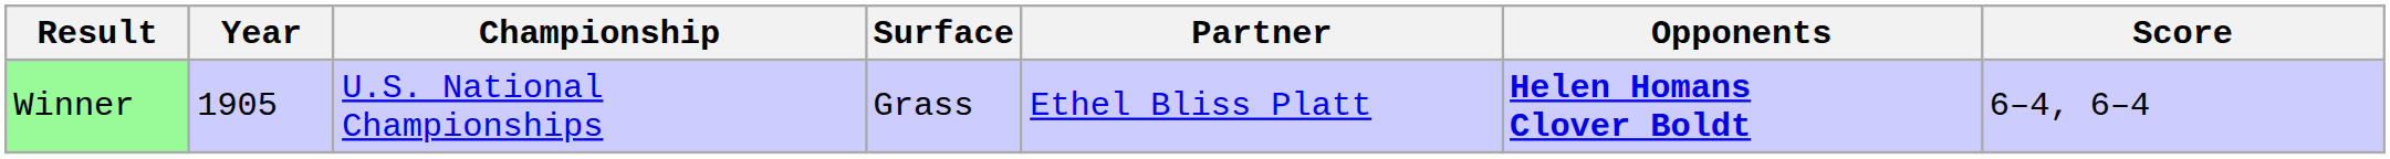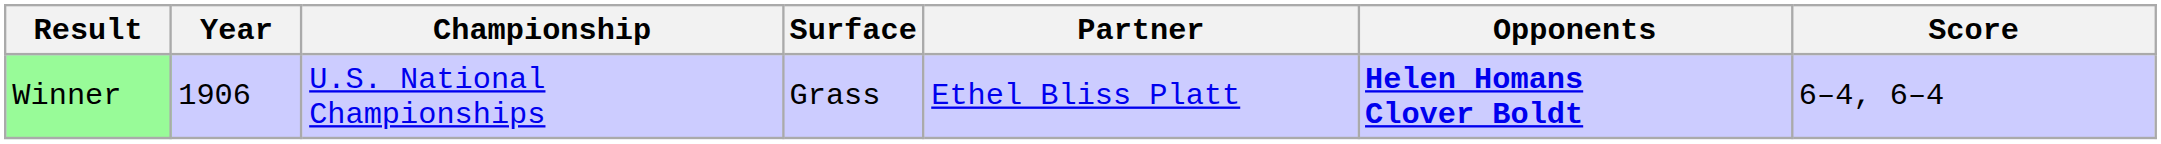 <table class="sortable wikitable">
 <tr>
 <th style="width:65px">Result</th>
 <th style="width:50px">Year</th>
 <th style="width:200px">Championship</th>
 <th style="width:50px">Surface</th>
 <th style="width:180px">Partner</th>
 <th style="width:180px">Opponents</th>
 <th style="width:150px" class="unsortable">Score</th>
 </tr>
 <tr style="background:#ccf;">
 <td style="background:#98fb98;">Winner</td>
-<td>1905</td>
+<td>1906</td>
 <td><a href='#'>U.S. National Championships</a></td>
 <td>Grass</td>
 <td>  <a href='#'>Ethel Bliss Platt</a></td>
 <td><strong> <a href='#'>Helen Homans</a><br>  <a href='#'>Clover Boldt</a></strong></td>
 <td>6–4, 6–4</td>
 </tr>
 </table>
